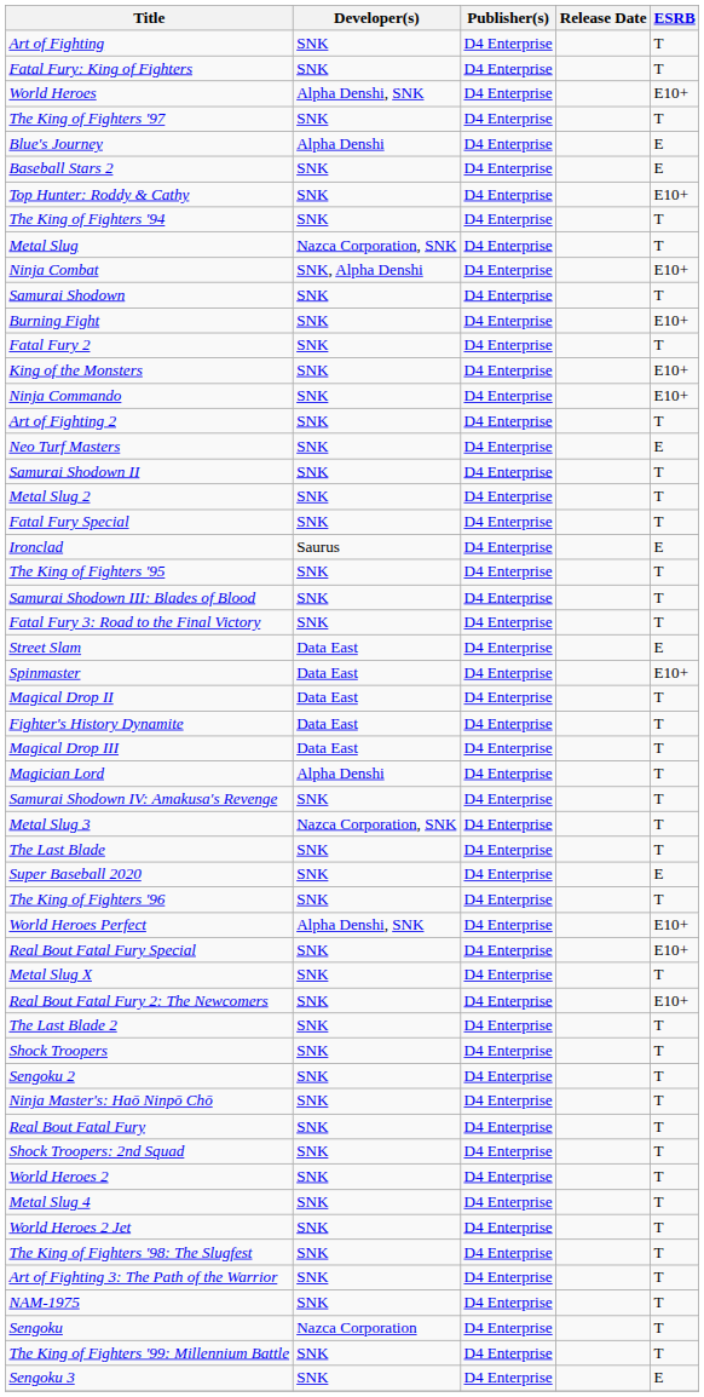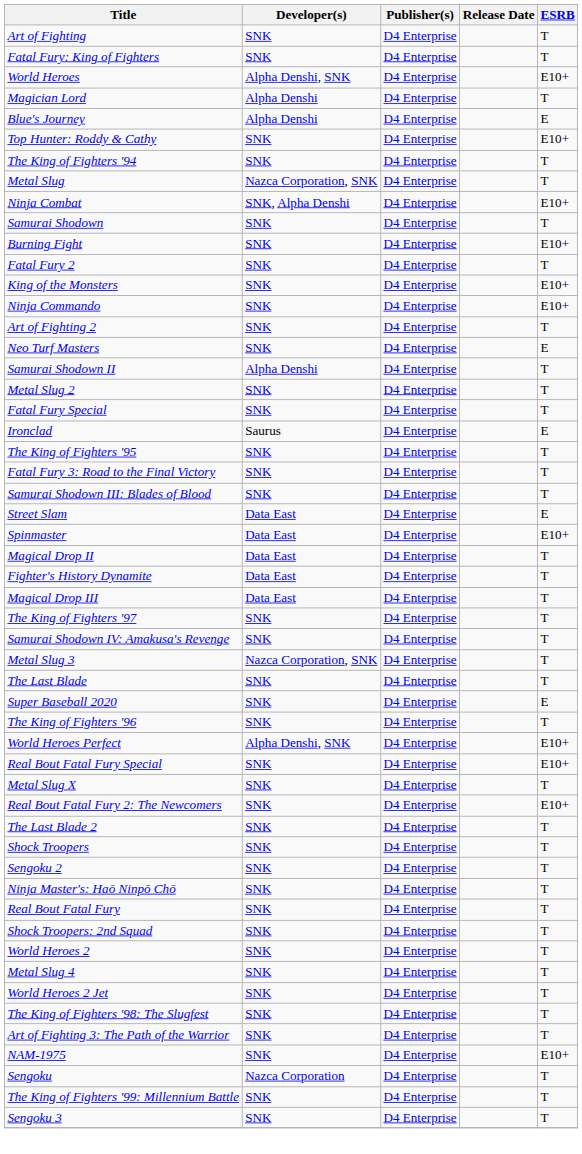 <table class="wikitable sortable" style=>
 <tr>
 <th width="">Title</th>
 <th width="">Developer(s)</th>
 <th width="">Publisher(s)</th>
 <th width="">Release Date</th>
 <th width=""><a href='#'>ESRB</a></th>
 </tr>
 <tr>
 <td><em><a href='#'>Art of Fighting</a></em></td>
 <td><a href='#'>SNK</a></td>
 <td><a href='#'>D4 Enterprise</a></td>
 <td></td>
 <td>T</td>
 </tr>
 <tr>
 <td><em><a href='#'>Fatal Fury: King of Fighters</a></em></td>
 <td><a href='#'>SNK</a></td>
 <td><a href='#'>D4 Enterprise</a></td>
 <td></td>
 <td>T</td>
 </tr>
 <tr>
 <td><em><a href='#'>World Heroes</a></em></td>
 <td><a href='#'>Alpha Denshi</a>, <a href='#'>SNK</a></td>
 <td><a href='#'>D4 Enterprise</a></td>
 <td></td>
 <td>E10+</td>
 </tr>
 <tr>
-<td><em><a href='#'>The King of Fighters '97</a></em></td>
-<td><a href='#'>SNK</a></td>
+<td><em><a href='#'>Magician Lord</a></em></td>
+<td><a href='#'>Alpha Denshi</a></td>
 <td><a href='#'>D4 Enterprise</a></td>
 <td></td>
 <td>T</td>
 </tr>
 <tr>
 <td><em><a href='#'>Blue's Journey</a></em></td>
 <td><a href='#'>Alpha Denshi</a></td>
-<td><a href='#'>D4 Enterprise</a></td>
-<td></td>
-<td>E</td>
-</tr>
-<tr>
-<td><em><a href='#'>Baseball Stars 2</a></em></td>
-<td><a href='#'>SNK</a></td>
 <td><a href='#'>D4 Enterprise</a></td>
 <td></td>
 <td>E</td>
 </tr>
 <tr>
 <td><em><a href='#'>Top Hunter: Roddy & Cathy</a></em></td>
 <td><a href='#'>SNK</a></td>
 <td><a href='#'>D4 Enterprise</a></td>
 <td></td>
 <td>E10+</td>
 </tr>
 <tr>
 <td><em><a href='#'>The King of Fighters '94</a></em></td>
 <td><a href='#'>SNK</a></td>
 <td><a href='#'>D4 Enterprise</a></td>
 <td></td>
 <td>T</td>
 </tr>
 <tr>
 <td><em><a href='#'>Metal Slug</a></em></td>
 <td><a href='#'>Nazca Corporation</a>, <a href='#'>SNK</a></td>
 <td><a href='#'>D4 Enterprise</a></td>
 <td></td>
 <td>T</td>
 </tr>
 <tr>
 <td><em><a href='#'>Ninja Combat</a></em></td>
 <td><a href='#'>SNK</a>, <a href='#'>Alpha Denshi</a></td>
 <td><a href='#'>D4 Enterprise</a></td>
 <td></td>
 <td>E10+</td>
 </tr>
 <tr>
 <td><em><a href='#'>Samurai Shodown</a></em></td>
 <td><a href='#'>SNK</a></td>
 <td><a href='#'>D4 Enterprise</a></td>
 <td></td>
 <td>T</td>
 </tr>
 <tr>
 <td><em><a href='#'>Burning Fight</a></em></td>
 <td><a href='#'>SNK</a></td>
 <td><a href='#'>D4 Enterprise</a></td>
 <td></td>
 <td>E10+</td>
 </tr>
 <tr>
 <td><em><a href='#'>Fatal Fury 2</a></em></td>
 <td><a href='#'>SNK</a></td>
 <td><a href='#'>D4 Enterprise</a></td>
 <td></td>
 <td>T</td>
 </tr>
 <tr>
 <td><em><a href='#'>King of the Monsters</a></em></td>
 <td><a href='#'>SNK</a></td>
 <td><a href='#'>D4 Enterprise</a></td>
 <td></td>
 <td>E10+</td>
 </tr>
 <tr>
 <td><em><a href='#'>Ninja Commando</a></em></td>
 <td><a href='#'>SNK</a></td>
 <td><a href='#'>D4 Enterprise</a></td>
 <td></td>
 <td>E10+</td>
 </tr>
 <tr>
 <td><em><a href='#'>Art of Fighting 2</a></em></td>
 <td><a href='#'>SNK</a></td>
 <td><a href='#'>D4 Enterprise</a></td>
 <td></td>
 <td>T</td>
 </tr>
 <tr>
 <td><em><a href='#'>Neo Turf Masters</a></em></td>
 <td><a href='#'>SNK</a></td>
 <td><a href='#'>D4 Enterprise</a></td>
 <td></td>
 <td>E</td>
 </tr>
 <tr>
 <td><em><a href='#'>Samurai Shodown II</a></em></td>
-<td><a href='#'>SNK</a></td>
+<td><a href='#'>Alpha Denshi</a></td>
 <td><a href='#'>D4 Enterprise</a></td>
 <td></td>
 <td>T</td>
 </tr>
 <tr>
 <td><em><a href='#'>Metal Slug 2</a></em></td>
 <td><a href='#'>SNK</a></td>
 <td><a href='#'>D4 Enterprise</a></td>
 <td></td>
 <td>T</td>
 </tr>
 <tr>
 <td><em><a href='#'>Fatal Fury Special</a></em></td>
 <td><a href='#'>SNK</a></td>
 <td><a href='#'>D4 Enterprise</a></td>
 <td></td>
 <td>T</td>
 </tr>
 <tr>
 <td><em><a href='#'>Ironclad</a></em></td>
 <td>Saurus</td>
 <td><a href='#'>D4 Enterprise</a></td>
 <td></td>
 <td>E</td>
 </tr>
 <tr>
 <td><em><a href='#'>The King of Fighters '95</a></em></td>
 <td><a href='#'>SNK</a></td>
 <td><a href='#'>D4 Enterprise</a></td>
 <td></td>
 <td>T</td>
 </tr>
 <tr>
-<td><em><a href='#'>Samurai Shodown III: Blades of Blood</a></em></td>
+<td><em><a href='#'>Fatal Fury 3: Road to the Final Victory</a></em></td>
 <td><a href='#'>SNK</a></td>
 <td><a href='#'>D4 Enterprise</a></td>
 <td></td>
 <td>T</td>
 </tr>
 <tr>
-<td><em><a href='#'>Fatal Fury 3: Road to the Final Victory</a></em></td>
+<td><em><a href='#'>Samurai Shodown III: Blades of Blood</a></em></td>
 <td><a href='#'>SNK</a></td>
 <td><a href='#'>D4 Enterprise</a></td>
 <td></td>
 <td>T</td>
 </tr>
 <tr>
 <td><em><a href='#'>Street Slam</a></em></td>
 <td><a href='#'>Data East</a></td>
 <td><a href='#'>D4 Enterprise</a></td>
 <td></td>
 <td>E</td>
 </tr>
 <tr>
 <td><em><a href='#'>Spinmaster</a></em></td>
 <td><a href='#'>Data East</a></td>
 <td><a href='#'>D4 Enterprise</a></td>
 <td></td>
 <td>E10+</td>
 </tr>
 <tr>
 <td><em><a href='#'>Magical Drop II</a></em></td>
 <td><a href='#'>Data East</a></td>
 <td><a href='#'>D4 Enterprise</a></td>
 <td></td>
 <td>T</td>
 </tr>
 <tr>
 <td><em><a href='#'>Fighter's History Dynamite</a></em></td>
 <td><a href='#'>Data East</a></td>
 <td><a href='#'>D4 Enterprise</a></td>
 <td></td>
 <td>T</td>
 </tr>
 <tr>
 <td><em><a href='#'>Magical Drop III</a></em></td>
 <td><a href='#'>Data East</a></td>
 <td><a href='#'>D4 Enterprise</a></td>
 <td></td>
 <td>T</td>
 </tr>
 <tr>
-<td><em><a href='#'>Magician Lord</a></em></td>
-<td><a href='#'>Alpha Denshi</a></td>
+<td><em><a href='#'>The King of Fighters '97</a></em></td>
+<td><a href='#'>SNK</a></td>
 <td><a href='#'>D4 Enterprise</a></td>
 <td></td>
 <td>T</td>
 </tr>
 <tr>
 <td><em><a href='#'>Samurai Shodown IV: Amakusa's Revenge</a></em></td>
 <td><a href='#'>SNK</a></td>
 <td><a href='#'>D4 Enterprise</a></td>
 <td></td>
 <td>T</td>
 </tr>
 <tr>
 <td><em><a href='#'>Metal Slug 3</a></em></td>
 <td><a href='#'>Nazca Corporation</a>, <a href='#'>SNK</a></td>
 <td><a href='#'>D4 Enterprise</a></td>
 <td></td>
 <td>T</td>
 </tr>
 <tr>
 <td><em><a href='#'>The Last Blade</a></em></td>
 <td><a href='#'>SNK</a></td>
 <td><a href='#'>D4 Enterprise</a></td>
 <td></td>
 <td>T</td>
 </tr>
 <tr>
 <td><em><a href='#'>Super Baseball 2020</a></em></td>
 <td><a href='#'>SNK</a></td>
 <td><a href='#'>D4 Enterprise</a></td>
 <td></td>
 <td>E</td>
 </tr>
 <tr>
 <td><em><a href='#'>The King of Fighters '96</a></em></td>
 <td><a href='#'>SNK</a></td>
 <td><a href='#'>D4 Enterprise</a></td>
 <td></td>
 <td>T</td>
 </tr>
 <tr>
 <td><em><a href='#'>World Heroes Perfect</a></em></td>
 <td><a href='#'>Alpha Denshi</a>, <a href='#'>SNK</a></td>
 <td><a href='#'>D4 Enterprise</a></td>
 <td></td>
 <td>E10+</td>
 </tr>
 <tr>
 <td><em><a href='#'>Real Bout Fatal Fury Special</a></em></td>
 <td><a href='#'>SNK</a></td>
 <td><a href='#'>D4 Enterprise</a></td>
 <td></td>
 <td>E10+</td>
 </tr>
 <tr>
 <td><em><a href='#'>Metal Slug X</a></em></td>
 <td><a href='#'>SNK</a></td>
 <td><a href='#'>D4 Enterprise</a></td>
 <td></td>
 <td>T</td>
 </tr>
 <tr>
 <td><em><a href='#'>Real Bout Fatal Fury 2: The Newcomers</a></em></td>
 <td><a href='#'>SNK</a></td>
 <td><a href='#'>D4 Enterprise</a></td>
 <td></td>
 <td>E10+</td>
 </tr>
 <tr>
 <td><em><a href='#'>The Last Blade 2</a></em></td>
 <td><a href='#'>SNK</a></td>
 <td><a href='#'>D4 Enterprise</a></td>
 <td></td>
 <td>T</td>
 </tr>
 <tr>
 <td><em><a href='#'>Shock Troopers</a></em></td>
 <td><a href='#'>SNK</a></td>
 <td><a href='#'>D4 Enterprise</a></td>
 <td></td>
 <td>T</td>
 </tr>
 <tr>
 <td><em><a href='#'>Sengoku 2</a></em></td>
 <td><a href='#'>SNK</a></td>
 <td><a href='#'>D4 Enterprise</a></td>
 <td></td>
 <td>T</td>
 </tr>
 <tr>
 <td><em><a href='#'>Ninja Master's: Haō Ninpō Chō</a></em></td>
 <td><a href='#'>SNK</a></td>
 <td><a href='#'>D4 Enterprise</a></td>
 <td></td>
 <td>T</td>
 </tr>
 <tr>
 <td><em><a href='#'>Real Bout Fatal Fury</a></em></td>
 <td><a href='#'>SNK</a></td>
 <td><a href='#'>D4 Enterprise</a></td>
 <td></td>
 <td>T</td>
 </tr>
 <tr>
 <td><em><a href='#'>Shock Troopers: 2nd Squad</a></em></td>
 <td><a href='#'>SNK</a></td>
 <td><a href='#'>D4 Enterprise</a></td>
 <td></td>
 <td>T</td>
 </tr>
 <tr>
 <td><em><a href='#'>World Heroes 2</a></em></td>
 <td><a href='#'>SNK</a></td>
 <td><a href='#'>D4 Enterprise</a></td>
 <td></td>
 <td>T</td>
 </tr>
 <tr>
 <td><em><a href='#'>Metal Slug 4</a></em></td>
 <td><a href='#'>SNK</a></td>
 <td><a href='#'>D4 Enterprise</a></td>
 <td></td>
 <td>T</td>
 </tr>
 <tr>
 <td><em><a href='#'>World Heroes 2 Jet</a></em></td>
 <td><a href='#'>SNK</a></td>
 <td><a href='#'>D4 Enterprise</a></td>
 <td></td>
 <td>T</td>
 </tr>
 <tr>
 <td><em><a href='#'>The King of Fighters '98: The Slugfest</a></em></td>
 <td><a href='#'>SNK</a></td>
 <td><a href='#'>D4 Enterprise</a></td>
 <td></td>
 <td>T</td>
 </tr>
 <tr>
 <td><em><a href='#'>Art of Fighting 3: The Path of the Warrior</a></em></td>
 <td><a href='#'>SNK</a></td>
 <td><a href='#'>D4 Enterprise</a></td>
 <td></td>
 <td>T</td>
 </tr>
 <tr>
 <td><em><a href='#'>NAM-1975</a></em></td>
 <td><a href='#'>SNK</a></td>
 <td><a href='#'>D4 Enterprise</a></td>
 <td></td>
-<td>T</td>
+<td>E10+</td>
 </tr>
 <tr>
 <td><em><a href='#'>Sengoku</a></em></td>
 <td><a href='#'>Nazca Corporation</a></td>
 <td><a href='#'>D4 Enterprise</a></td>
 <td></td>
 <td>T</td>
 </tr>
 <tr>
 <td><em><a href='#'>The King of Fighters '99: Millennium Battle</a></em></td>
 <td><a href='#'>SNK</a></td>
 <td><a href='#'>D4 Enterprise</a></td>
 <td></td>
 <td>T</td>
 </tr>
 <tr>
 <td><em><a href='#'>Sengoku 3</a></em></td>
 <td><a href='#'>SNK</a></td>
 <td><a href='#'>D4 Enterprise</a></td>
 <td></td>
-<td>E</td>
+<td>T</td>
 </tr>
 <tr>
 </tr>
 </table>
